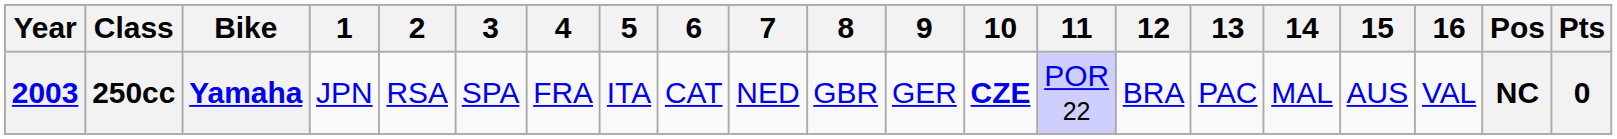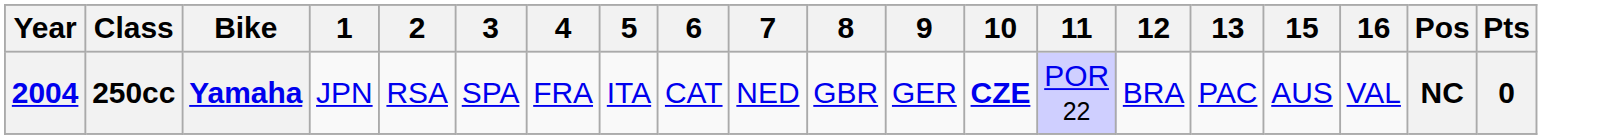 <table class="wikitable" style="text-align:center">
 <tr>
 <th>Year</th>
 <th>Class</th>
 <th>Bike</th>
 <th>1</th>
 <th>2</th>
 <th>3</th>
 <th>4</th>
 <th>5</th>
 <th>6</th>
 <th>7</th>
 <th>8</th>
 <th>9</th>
 <th>10</th>
 <th>11</th>
 <th>12</th>
 <th>13</th>
-<th>14</th>
 <th>15</th>
 <th>16</th>
 <th>Pos</th>
 <th>Pts</th>
 </tr>
 <tr>
-<th><a href='#'>2003</a></th>
+<th><a href='#'>2004</a></th>
 <th>250cc</th>
 <th><a href='#'>Yamaha</a></th>
 <td><a href='#'>JPN</a></td>
 <td><a href='#'>RSA</a></td>
 <td><a href='#'>SPA</a></td>
 <td><a href='#'>FRA</a></td>
 <td><a href='#'>ITA</a></td>
 <td><a href='#'>CAT</a></td>
 <td><a href='#'>NED</a></td>
 <td><a href='#'>GBR</a></td>
 <td><a href='#'>GER</a></td>
 <td><strong><a href='#'>CZE</a></strong></td>
 <td style="background:#CFCFFF;"><a href='#'>POR</a><br><small>22</small></td>
 <td><a href='#'>BRA</a></td>
 <td><a href='#'>PAC</a></td>
-<td><a href='#'>MAL</a></td>
 <td><a href='#'>AUS</a></td>
 <td><a href='#'>VAL</a></td>
 <th>NC</th>
 <th>0</th>
 </tr>
 </table>
